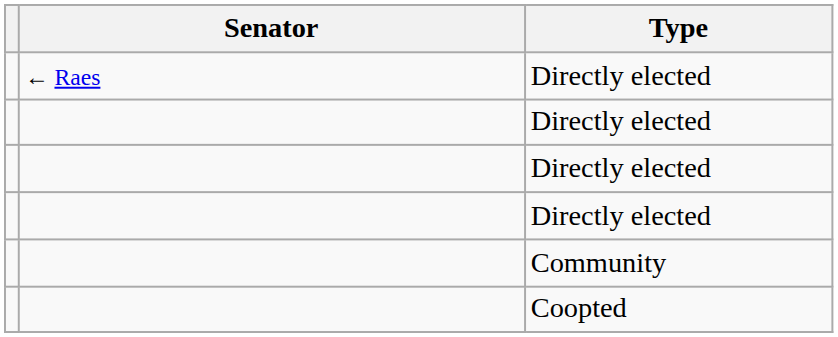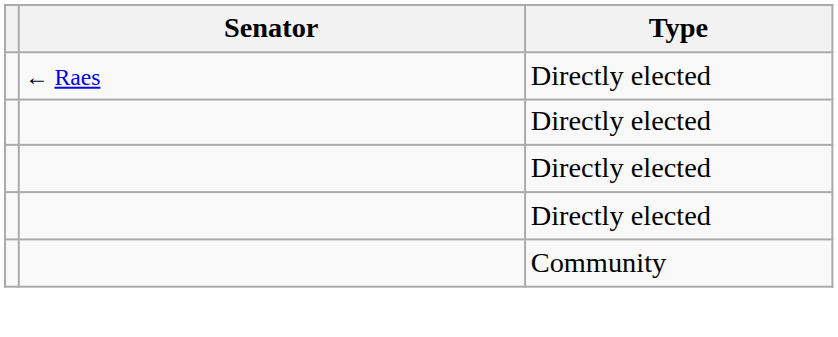 <table class="sortable wikitable" style="text-align:left; font-size:90%">
 <tr>
 <th></th>
 <th style="width:250px;">Senator</th>
 <th style="width:150px;">Type</th>
 </tr>
 <tr>
 <td></td>
 <td> <small>← <a href='#'>Raes</a></small></td>
 <td>Directly elected</td>
 </tr>
 <tr>
 <td></td>
 <td></td>
 <td>Directly elected</td>
 </tr>
 <tr>
 <td></td>
 <td></td>
 <td>Directly elected</td>
 </tr>
 <tr>
 <td></td>
 <td></td>
 <td>Directly elected</td>
 </tr>
 <tr>
 <td></td>
 <td></td>
 <td>Community</td>
 </tr>
-<tr>
-<td></td>
-<td></td>
-<td>Coopted</td>
-</tr>
 </table>
